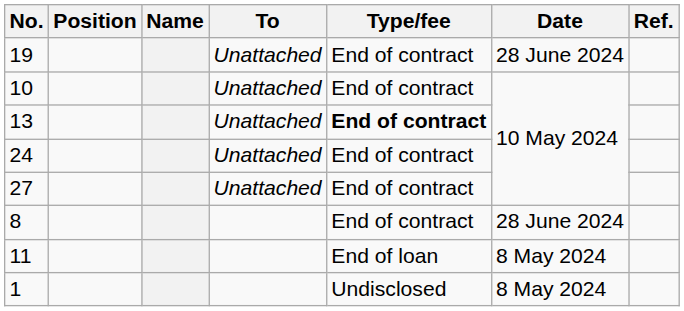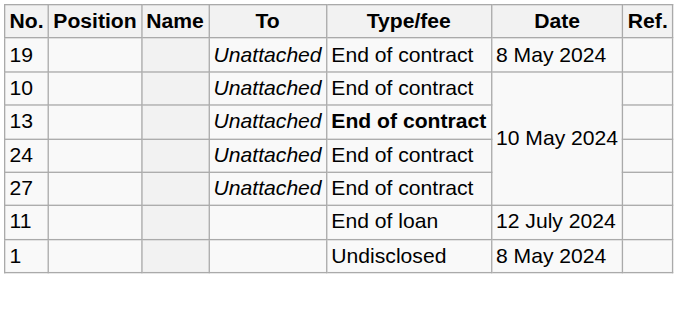 <table class="wikitable plainrowheaders sortable" style="text-align:center; text-align:left">
 <tr>
 <th>No.</th>
 <th>Position</th>
 <th>Name</th>
 <th>To</th>
 <th>Type/fee</th>
 <th>Date</th>
 <th>Ref.</th>
 </tr>
 <tr>
 <td>19</td>
 <td></td>
 <th scope="row"></th>
 <td><em>Unattached</em></td>
 <td>End of contract</td>
-<td>28 June 2024</td>
+<td>8 May 2024</td>
 <td></td>
 </tr>
 <tr>
 <td>10</td>
 <td></td>
 <th scope="row"></th>
 <td><em>Unattached</em></td>
 <td>End of contract</td>
 <td rowspan="4">10 May 2024</td>
 <td></td>
 </tr>
 <tr>
 <td>13</td>
 <td></td>
 <th scope="row"></th>
 <td><em>Unattached</em></td>
 <td><strong>End of contract</strong></td>
 <td></td>
 </tr>
 <tr>
 <td>24</td>
 <td></td>
 <th scope="row"></th>
 <td><em>Unattached</em></td>
 <td>End of contract</td>
 <td></td>
 </tr>
 <tr>
 <td>27</td>
 <td></td>
 <th scope="row"></th>
 <td><em>Unattached</em></td>
 <td>End of contract</td>
 <td></td>
 </tr>
 <tr>
-<td>8</td>
-<td></td>
-<th scope="row"></th>
-<td></td>
-<td>End of contract</td>
-<td>28 June 2024</td>
-<td></td>
-</tr>
-<tr>
 <td>11</td>
 <td></td>
 <th scope="row"></th>
 <td></td>
 <td>End of loan</td>
-<td>8 May 2024</td>
+<td>12 July 2024</td>
 <td></td>
 </tr>
 <tr>
 <td>1</td>
 <td></td>
 <th scope="row"></th>
 <td></td>
 <td>Undisclosed</td>
 <td>8 May 2024</td>
 <td></td>
 </tr>
 </table>
